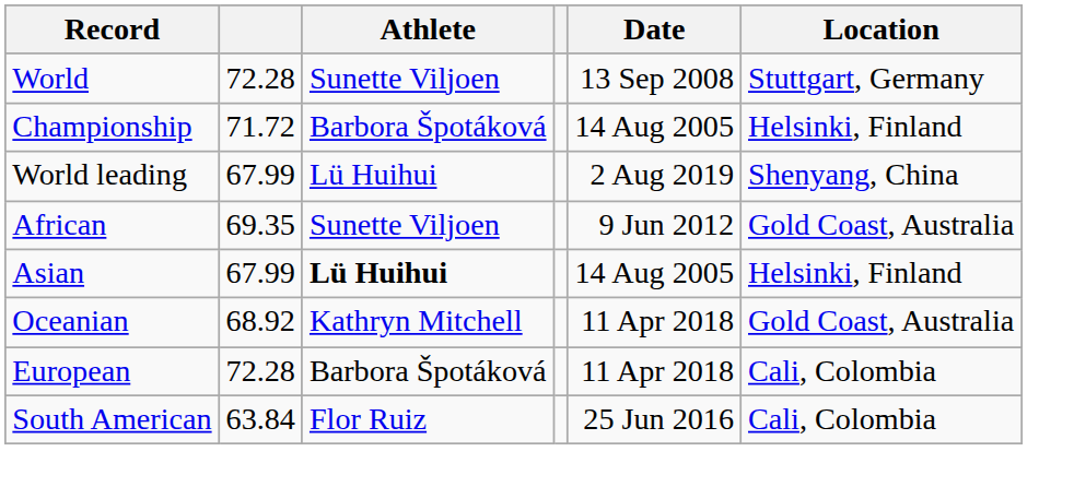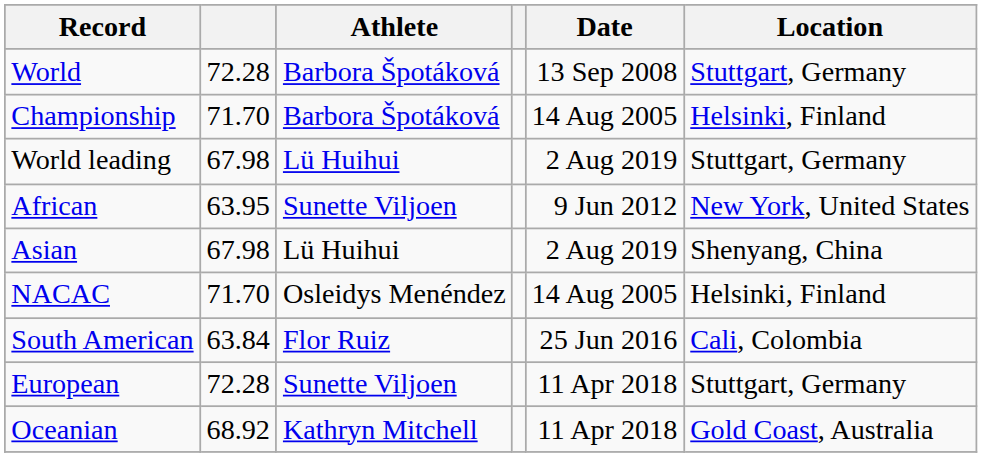 <table class="wikitable">
 <tr>
 <th>Record</th>
 <th></th>
 <th>Athlete</th>
 <th></th>
 <th>Date</th>
 <th>Location</th>
 </tr>
 <tr>
 <td><a href='#'>World</a></td>
 <td>72.28</td>
-<td><a href='#'>Sunette Viljoen</a></td>
+<td><a href='#'>Barbora Špotáková</a></td>
 <td></td>
 <td align=right>13 Sep 2008</td>
 <td><a href='#'>Stuttgart</a>, Germany</td>
 </tr>
 <tr>
 <td><a href='#'>Championship</a></td>
-<td>71.72</td>
+<td>71.70</td>
 <td><a href='#'>Barbora Špotáková</a></td>
 <td></td>
 <td align=right>14 Aug 2005</td>
 <td><a href='#'>Helsinki</a>, Finland</td>
 </tr>
 <tr>
 <td>World leading</td>
-<td>67.99</td>
+<td>67.98</td>
 <td><a href='#'>Lü Huihui</a></td>
 <td></td>
 <td align=right>2 Aug 2019</td>
-<td><a href='#'>Shenyang</a>, China</td>
+<td>Stuttgart, Germany</td>
 </tr>
 <tr>
 <td><a href='#'>African</a></td>
-<td>69.35</td>
+<td>63.95</td>
 <td><a href='#'>Sunette Viljoen</a></td>
 <td></td>
 <td align=right>9 Jun 2012</td>
-<td><a href='#'>Gold Coast</a>, Australia</td>
+<td><a href='#'>New York</a>, United States</td>
 </tr>
 <tr>
 <td><a href='#'>Asian</a></td>
-<td>67.99</td>
-<td><strong>Lü Huihui</strong></td>
+<td>67.98</td>
+<td>Lü Huihui</td>
+<td></td>
+<td align=right>2 Aug 2019</td>
+<td>Shenyang, China</td>
+</tr>
+<tr>
+<td><a href='#'>NACAC</a></td>
+<td>71.70</td>
+<td>Osleidys Menéndez</td>
 <td></td>
 <td align=right>14 Aug 2005</td>
-<td><a href='#'>Helsinki</a>, Finland</td>
+<td>Helsinki, Finland</td>
+</tr>
+<tr>
+<td><a href='#'>South American</a></td>
+<td>63.84</td>
+<td><a href='#'>Flor Ruiz</a></td>
+<td></td>
+<td align=right>25 Jun 2016</td>
+<td><a href='#'>Cali</a>, Colombia</td>
+</tr>
+<tr>
+<td><a href='#'>European</a></td>
+<td>72.28</td>
+<td><a href='#'>Sunette Viljoen</a></td>
+<td></td>
+<td align=right>11 Apr 2018</td>
+<td>Stuttgart, Germany</td>
 </tr>
 <tr>
 <td><a href='#'>Oceanian</a></td>
 <td>68.92</td>
 <td><a href='#'>Kathryn Mitchell</a></td>
 <td></td>
 <td align=right>11 Apr 2018</td>
 <td><a href='#'>Gold Coast</a>, Australia</td>
 </tr>
-<tr>
-<td><a href='#'>European</a></td>
-<td>72.28</td>
-<td>Barbora Špotáková</td>
-<td></td>
-<td align=right>11 Apr 2018</td>
-<td><a href='#'>Cali</a>, Colombia</td>
-</tr>
-<tr>
-<td><a href='#'>South American</a></td>
-<td>63.84</td>
-<td><a href='#'>Flor Ruiz</a></td>
-<td></td>
-<td align=right>25 Jun 2016</td>
-<td><a href='#'>Cali</a>, Colombia</td>
-</tr>
 </table>
